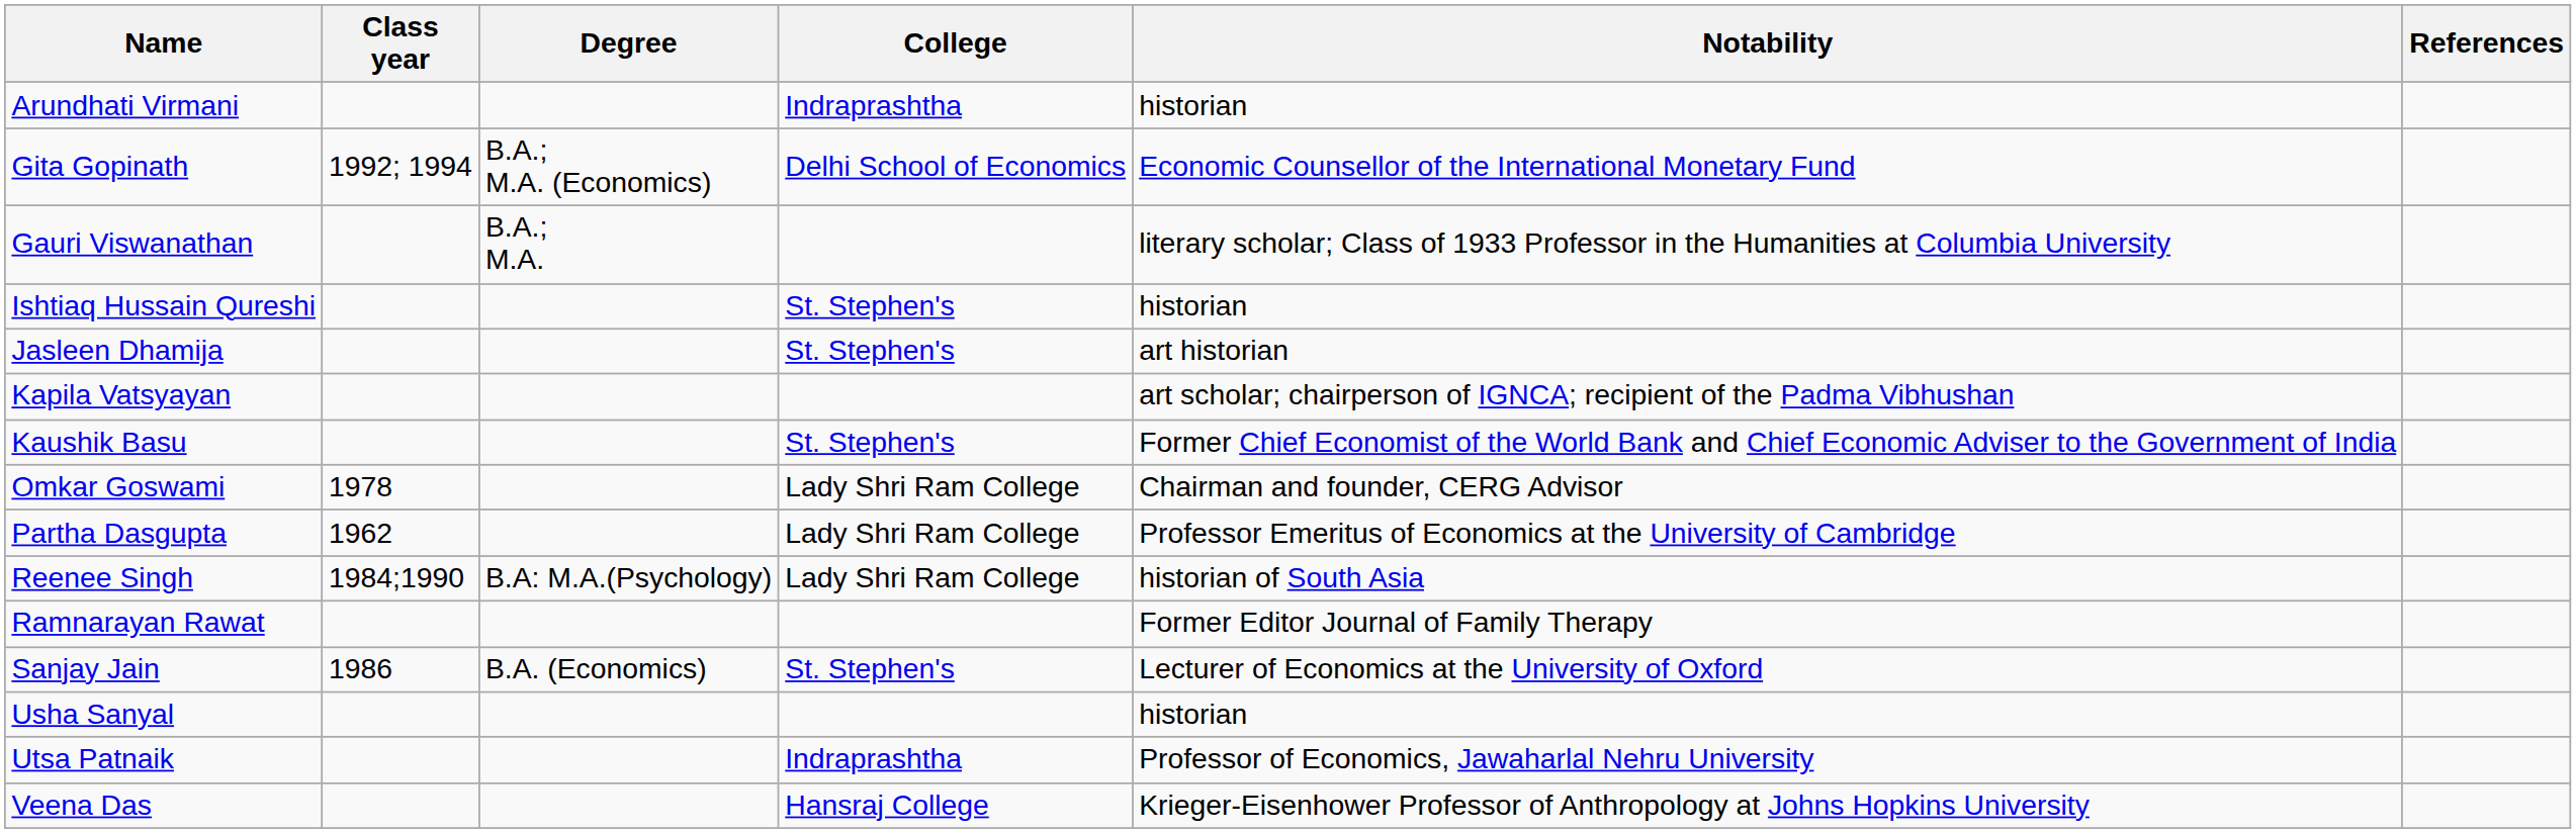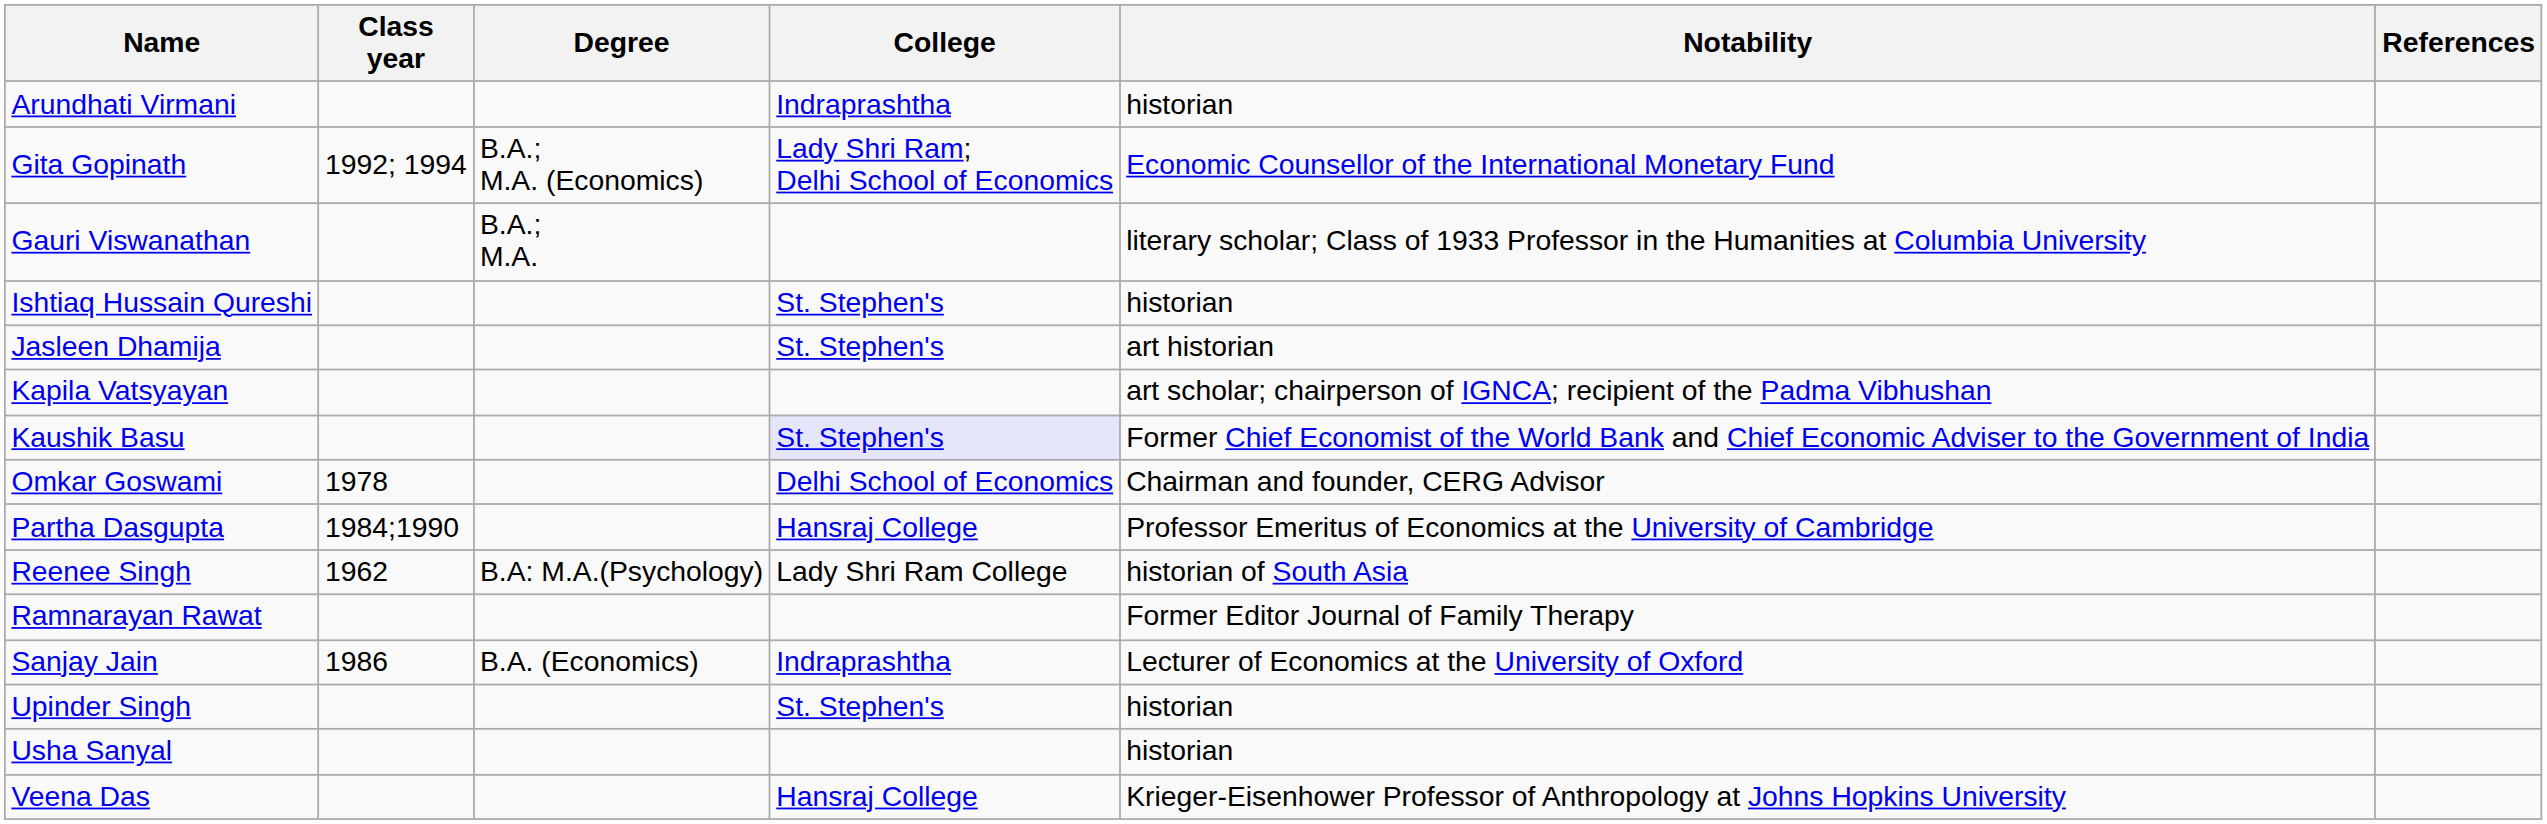 <table class="wikitable sortable">
 <tr>
 <th>Name</th>
 <th>Class<br>year</th>
 <th>Degree</th>
 <th>College</th>
 <th class="unsortable">Notability</th>
 <th class="unsortable">References</th>
 </tr>
 <tr>
 <td><a href='#'>Arundhati Virmani</a></td>
 <td></td>
 <td></td>
 <td><a href='#'>Indraprashtha</a></td>
 <td>historian</td>
 <td></td>
 </tr>
 <tr>
 <td><a href='#'>Gita Gopinath</a></td>
 <td>1992; 1994</td>
 <td>B.A.;<br>M.A. (Economics)</td>
-<td><a href='#'>Delhi School of Economics</a></td>
+<td><a href='#'>Lady Shri Ram</a>;<br><a href='#'>Delhi School of Economics</a></td>
 <td><a href='#'>Economic Counsellor of the International Monetary Fund</a></td>
 <td></td>
 </tr>
 <tr>
 <td><a href='#'>Gauri Viswanathan</a></td>
 <td></td>
 <td>B.A.;<br>M.A.</td>
 <td></td>
 <td>literary scholar; Class of 1933 Professor in the Humanities at <a href='#'>Columbia University</a></td>
 <td></td>
 </tr>
 <tr>
 <td><a href='#'>Ishtiaq Hussain Qureshi</a></td>
 <td></td>
 <td></td>
 <td><a href='#'>St. Stephen's</a></td>
 <td>historian</td>
 <td></td>
 </tr>
 <tr>
 <td><a href='#'>Jasleen Dhamija</a></td>
 <td></td>
 <td></td>
 <td><a href='#'>St. Stephen's</a></td>
 <td>art historian</td>
 <td></td>
 </tr>
 <tr>
 <td><a href='#'>Kapila Vatsyayan</a></td>
 <td></td>
 <td></td>
 <td></td>
 <td>art scholar; chairperson of <a href='#'>IGNCA</a>; recipient of the <a href='#'>Padma Vibhushan</a></td>
 <td></td>
 </tr>
 <tr>
 <td><a href='#'>Kaushik Basu</a></td>
 <td></td>
 <td></td>
-<td><a href='#'>St. Stephen's</a></td>
+<td style="background: lavender;"><a href='#'>St. Stephen's</a></td>
 <td>Former <a href='#'>Chief Economist of the World Bank</a> and <a href='#'>Chief Economic Adviser to the Government of India</a></td>
 <td></td>
 </tr>
 <tr>
 <td><a href='#'>Omkar Goswami</a></td>
 <td>1978</td>
 <td></td>
-<td>Lady Shri Ram College</td>
+<td><a href='#'>Delhi School of Economics</a></td>
 <td>Chairman and founder, CERG Advisor</td>
 <td></td>
 </tr>
 <tr>
 <td><a href='#'>Partha Dasgupta</a></td>
-<td>1962</td>
+<td>1984;1990</td>
 <td></td>
-<td>Lady Shri Ram College</td>
+<td><a href='#'>Hansraj College</a></td>
 <td>Professor Emeritus of Economics at the <a href='#'>University of Cambridge</a></td>
 <td></td>
 </tr>
 <tr>
 <td><a href='#'>Reenee Singh</a></td>
-<td>1984;1990</td>
+<td>1962</td>
 <td>B.A: M.A.(Psychology)</td>
 <td>Lady Shri Ram College</td>
 <td>historian of <a href='#'>South Asia</a></td>
 <td></td>
 </tr>
 <tr>
 <td><a href='#'>Ramnarayan Rawat</a></td>
 <td></td>
 <td></td>
 <td></td>
 <td>Former Editor Journal of Family Therapy</td>
 <td></td>
 </tr>
 <tr>
 <td><a href='#'>Sanjay Jain</a></td>
 <td>1986</td>
 <td>B.A. (Economics)</td>
+<td><a href='#'>Indraprashtha</a></td>
+<td>Lecturer of Economics at the <a href='#'>University of Oxford</a></td>
+<td></td>
+</tr>
+<tr>
+<td><a href='#'>Upinder Singh</a></td>
+<td></td>
+<td></td>
 <td><a href='#'>St. Stephen's</a></td>
-<td>Lecturer of Economics at the <a href='#'>University of Oxford</a></td>
+<td>historian</td>
 <td></td>
 </tr>
 <tr>
 <td><a href='#'>Usha Sanyal</a></td>
 <td></td>
 <td></td>
 <td></td>
 <td>historian</td>
 <td></td>
 </tr>
 <tr>
-<td><a href='#'>Utsa Patnaik</a></td>
-<td></td>
-<td></td>
-<td><a href='#'>Indraprashtha</a></td>
-<td>Professor of Economics, <a href='#'>Jawaharlal Nehru University</a></td>
-<td></td>
-</tr>
-<tr>
 <td><a href='#'>Veena Das</a></td>
 <td></td>
 <td></td>
 <td><a href='#'>Hansraj College</a></td>
 <td>Krieger-Eisenhower Professor of Anthropology at <a href='#'>Johns Hopkins University</a></td>
 <td></td>
 </tr>
 </table>
